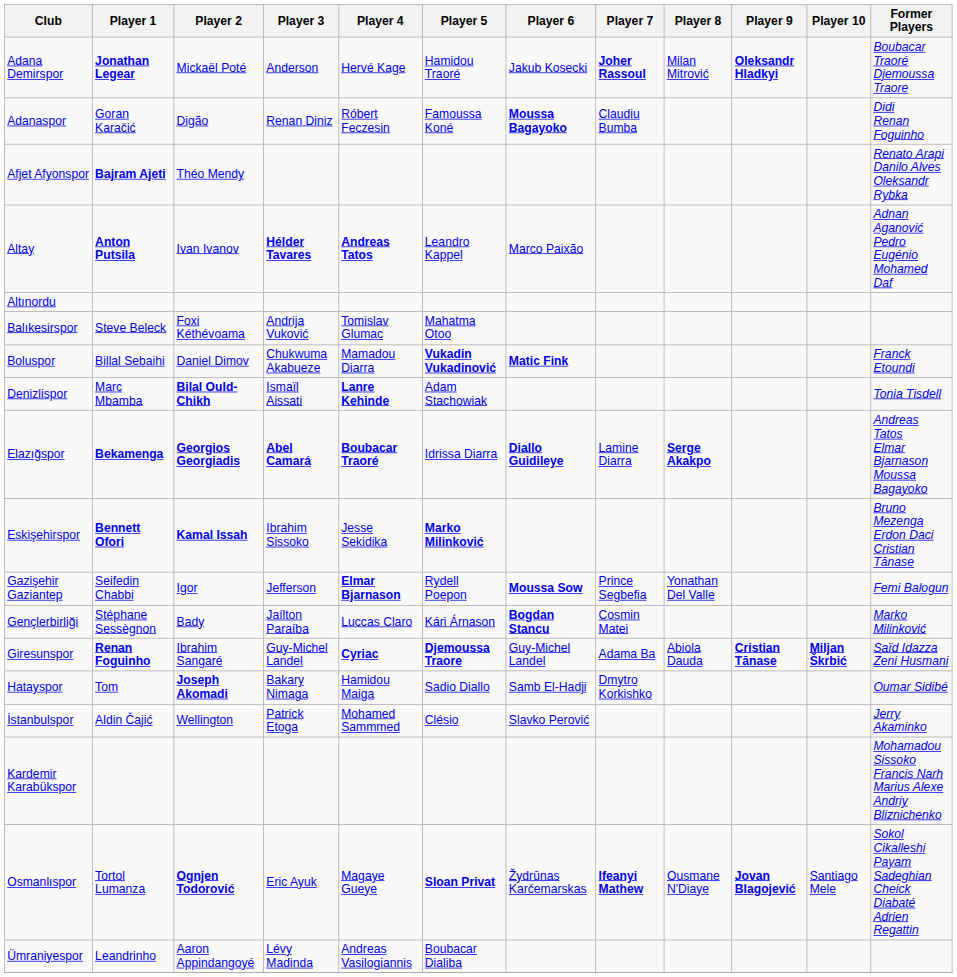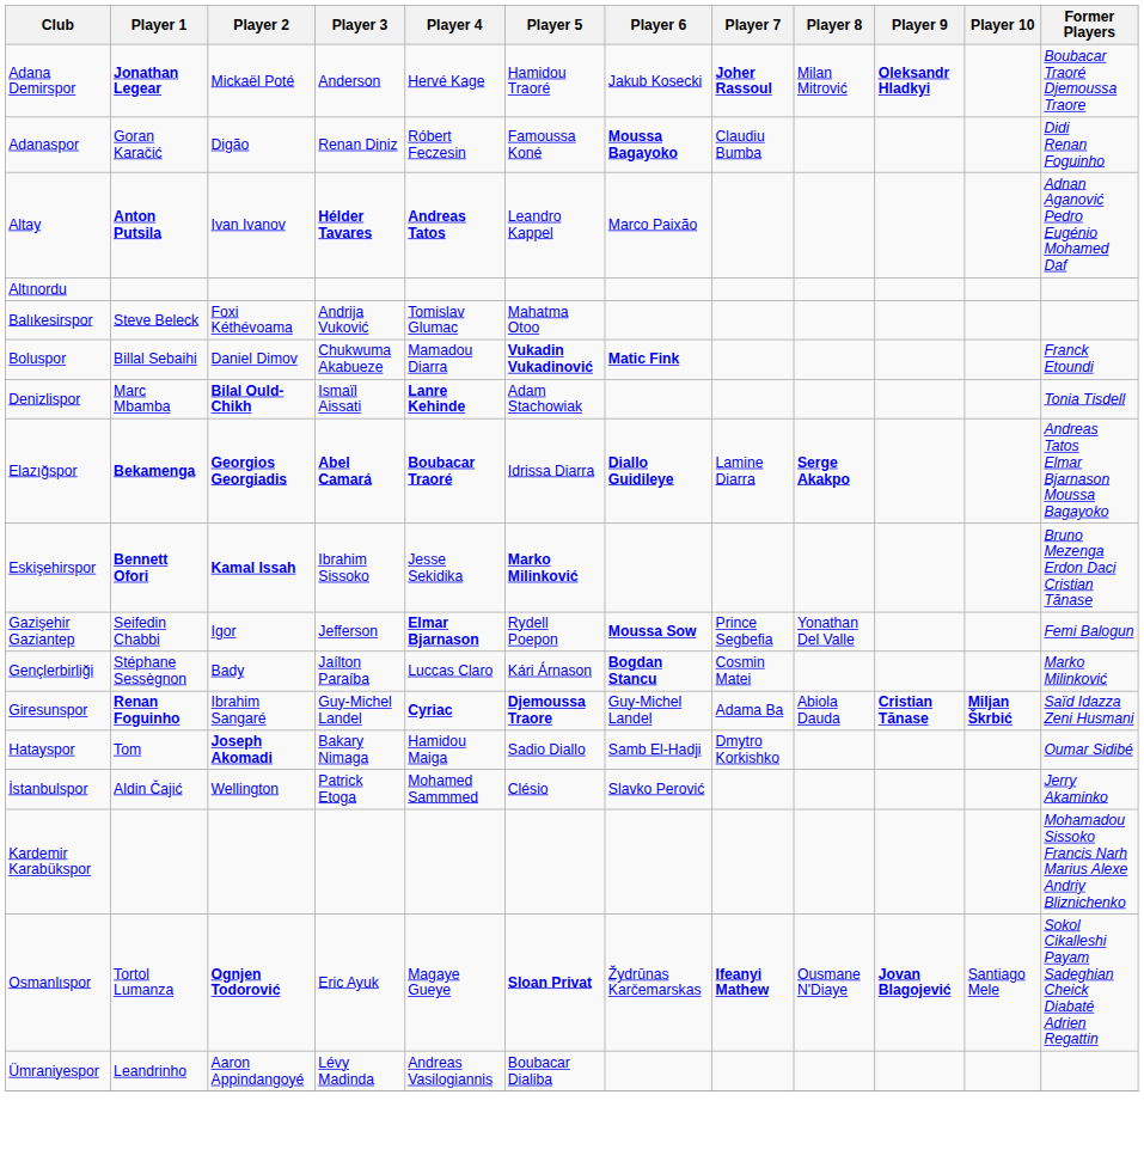 <table class="wikitable">
 <tr>
 <th width="170">Club</th>
 <th width="170">Player 1</th>
 <th width="170">Player 2</th>
 <th width="170">Player 3</th>
 <th width="170">Player 4</th>
 <th width="170">Player 5</th>
 <th width="170">Player 6</th>
 <th width="170">Player 7</th>
 <th width="170">Player 8</th>
 <th width="170">Player 9</th>
 <th width="170">Player 10</th>
 <th width="170">Former Players</th>
 </tr>
 <tr>
 <td><a href='#'>Adana Demirspor</a></td>
 <td> <strong><a href='#'>Jonathan Legear</a></strong></td>
 <td> <a href='#'>Mickaël Poté</a></td>
 <td> <a href='#'>Anderson</a></td>
 <td> <a href='#'>Hervé Kage</a></td>
 <td> <a href='#'>Hamidou Traoré</a></td>
 <td> <a href='#'>Jakub Kosecki</a></td>
 <td> <strong><a href='#'>Joher Rassoul</a></strong></td>
 <td> <a href='#'>Milan Mitrović</a></td>
 <td> <strong><a href='#'>Oleksandr Hladkyi</a></strong></td>
 <td></td>
 <td> <em><a href='#'>Boubacar Traoré</a></em> <br>  <em><a href='#'>Djemoussa Traore</a></em></td>
 </tr>
 <tr>
 <td><a href='#'>Adanaspor</a></td>
 <td> <a href='#'>Goran Karačić</a></td>
 <td> <a href='#'>Digão</a></td>
 <td> <a href='#'>Renan Diniz</a></td>
 <td> <a href='#'>Róbert Feczesin</a></td>
 <td> <a href='#'>Famoussa Koné</a></td>
 <td> <strong><a href='#'>Moussa Bagayoko</a></strong></td>
 <td> <a href='#'>Claudiu Bumba</a></td>
 <td></td>
 <td></td>
 <td></td>
 <td> <em><a href='#'>Didi</a></em> <br>  <em><a href='#'>Renan Foguinho</a></em></td>
-</tr>
-<tr>
-<td><a href='#'>Afjet Afyonspor</a></td>
-<td> <strong><a href='#'>Bajram Ajeti</a></strong></td>
-<td> <a href='#'>Théo Mendy</a></td>
-<td></td>
-<td></td>
-<td></td>
-<td></td>
-<td></td>
-<td></td>
-<td></td>
-<td></td>
-<td> <em><a href='#'>Renato Arapi</a></em> <br>  <em><a href='#'>Danilo Alves</a></em> <br>  <em><a href='#'>Oleksandr Rybka</a></em></td>
 </tr>
 <tr>
 <td><a href='#'>Altay</a></td>
 <td> <strong><a href='#'>Anton Putsila</a></strong></td>
 <td> <a href='#'>Ivan Ivanov</a></td>
 <td> <strong><a href='#'>Hélder Tavares</a></strong></td>
 <td> <strong><a href='#'>Andreas Tatos</a></strong></td>
 <td> <a href='#'>Leandro Kappel</a></td>
 <td> <a href='#'>Marco Paixão</a></td>
 <td></td>
 <td></td>
 <td></td>
 <td></td>
 <td> <em><a href='#'>Adnan Aganović</a></em> <br>  <em><a href='#'>Pedro Eugénio</a></em> <br>  <em><a href='#'>Mohamed Daf</a></em></td>
 </tr>
 <tr>
 <td><a href='#'>Altınordu</a></td>
 <td></td>
 <td></td>
 <td></td>
 <td></td>
 <td></td>
 <td></td>
 <td></td>
 <td></td>
 <td></td>
 <td></td>
 <td></td>
 </tr>
 <tr>
 <td><a href='#'>Balıkesirspor</a></td>
 <td> <a href='#'>Steve Beleck</a></td>
 <td> <a href='#'>Foxi Kéthévoama</a></td>
 <td> <a href='#'>Andrija Vuković</a></td>
 <td> <a href='#'>Tomislav Glumac</a></td>
 <td> <a href='#'>Mahatma Otoo</a></td>
 <td></td>
 <td></td>
 <td></td>
 <td></td>
 <td></td>
 <td></td>
 </tr>
 <tr>
 <td><a href='#'>Boluspor</a></td>
 <td> <a href='#'>Billal Sebaihi</a></td>
 <td> <a href='#'>Daniel Dimov</a></td>
 <td> <a href='#'>Chukwuma Akabueze</a></td>
 <td> <a href='#'>Mamadou Diarra</a></td>
 <td> <strong><a href='#'>Vukadin Vukadinović</a></strong></td>
 <td> <strong><a href='#'>Matic Fink</a></strong></td>
 <td></td>
 <td></td>
 <td></td>
 <td></td>
 <td> <em><a href='#'>Franck Etoundi</a></em></td>
 </tr>
 <tr>
 <td><a href='#'>Denizlispor</a></td>
 <td> <a href='#'>Marc Mbamba</a></td>
 <td> <strong><a href='#'>Bilal Ould-Chikh</a></strong></td>
 <td> <a href='#'>Ismaïl Aissati</a></td>
 <td> <strong><a href='#'>Lanre Kehinde</a></strong></td>
 <td> <a href='#'>Adam Stachowiak</a></td>
 <td></td>
 <td></td>
 <td></td>
 <td></td>
 <td></td>
 <td> <em><a href='#'>Tonia Tisdell</a></em></td>
 </tr>
 <tr>
 <td><a href='#'>Elazığspor</a></td>
 <td> <strong><a href='#'>Bekamenga</a></strong></td>
 <td> <strong><a href='#'>Georgios Georgiadis</a></strong></td>
 <td> <strong><a href='#'>Abel Camará</a></strong></td>
 <td> <strong><a href='#'>Boubacar Traoré</a></strong></td>
 <td> <a href='#'>Idrissa Diarra</a></td>
 <td> <strong><a href='#'>Diallo Guidileye</a></strong></td>
 <td> <a href='#'>Lamine Diarra</a></td>
 <td> <strong><a href='#'>Serge Akakpo</a></strong></td>
 <td></td>
 <td></td>
 <td> <em><a href='#'>Andreas Tatos</a></em> <br>  <em><a href='#'>Elmar Bjarnason</a></em> <br>  <em><a href='#'>Moussa Bagayoko</a></em></td>
 </tr>
 <tr>
 <td><a href='#'>Eskişehirspor</a></td>
 <td> <strong><a href='#'>Bennett Ofori</a></strong></td>
 <td> <strong><a href='#'>Kamal Issah</a></strong></td>
 <td> <a href='#'>Ibrahim Sissoko</a></td>
 <td> <a href='#'>Jesse Sekidika</a></td>
 <td> <strong><a href='#'>Marko Milinković</a></strong></td>
 <td></td>
 <td></td>
 <td></td>
 <td></td>
 <td></td>
 <td> <em><a href='#'>Bruno Mezenga</a></em> <br>  <em><a href='#'>Erdon Daci</a></em> <br>  <em><a href='#'>Cristian Tănase</a></em></td>
 </tr>
 <tr>
 <td><a href='#'>Gazişehir Gaziantep</a></td>
 <td> <a href='#'>Seifedin Chabbi</a></td>
 <td> <a href='#'>Igor</a></td>
 <td> <a href='#'>Jefferson</a></td>
 <td> <strong><a href='#'>Elmar Bjarnason</a></strong></td>
 <td> <a href='#'>Rydell Poepon</a></td>
 <td> <strong><a href='#'>Moussa Sow</a></strong></td>
 <td> <a href='#'>Prince Segbefia</a></td>
 <td> <a href='#'>Yonathan Del Valle</a></td>
 <td></td>
 <td></td>
 <td> <em><a href='#'>Femi Balogun</a></em></td>
 </tr>
 <tr>
 <td><a href='#'>Gençlerbirliği</a></td>
 <td> <a href='#'>Stéphane Sessègnon</a></td>
 <td> <a href='#'>Bady</a></td>
 <td> <a href='#'>Jaílton Paraíba</a></td>
 <td> <a href='#'>Luccas Claro</a></td>
 <td> <a href='#'>Kári Árnason</a></td>
 <td> <strong><a href='#'>Bogdan Stancu</a></strong></td>
 <td> <a href='#'>Cosmin Matei</a></td>
 <td></td>
 <td></td>
 <td></td>
 <td> <em><a href='#'>Marko Milinković</a></em></td>
 </tr>
 <tr>
 <td><a href='#'>Giresunspor</a></td>
 <td> <strong><a href='#'>Renan Foguinho</a></strong></td>
 <td> <a href='#'>Ibrahim Sangaré</a></td>
 <td> <a href='#'>Guy-Michel Landel</a></td>
 <td> <strong><a href='#'>Cyriac</a></strong></td>
 <td> <strong><a href='#'>Djemoussa Traore</a></strong></td>
 <td> <a href='#'>Guy-Michel Landel</a></td>
 <td> <a href='#'>Adama Ba</a></td>
 <td> <a href='#'>Abiola Dauda</a></td>
 <td> <strong><a href='#'>Cristian Tănase</a></strong></td>
 <td> <strong><a href='#'>Miljan Škrbić</a></strong></td>
 <td> <em><a href='#'>Saïd Idazza</a></em> <br>  <em><a href='#'>Zeni Husmani</a></em></td>
 </tr>
 <tr>
 <td><a href='#'>Hatayspor</a></td>
 <td> <a href='#'>Tom</a></td>
 <td> <strong><a href='#'>Joseph Akomadi</a></strong></td>
 <td> <a href='#'>Bakary Nimaga</a></td>
 <td> <a href='#'>Hamidou Maiga</a></td>
 <td> <a href='#'>Sadio Diallo</a></td>
 <td> <a href='#'>Samb El-Hadji</a></td>
 <td> <a href='#'>Dmytro Korkishko</a></td>
 <td></td>
 <td></td>
 <td></td>
 <td> <em><a href='#'>Oumar Sidibé</a></em></td>
 </tr>
 <tr>
 <td><a href='#'>İstanbulspor</a></td>
 <td> <a href='#'>Aldin Čajić</a></td>
 <td> <a href='#'>Wellington</a></td>
 <td> <a href='#'>Patrick Etoga</a></td>
 <td> <a href='#'>Mohamed Sammmed</a></td>
 <td> <a href='#'>Clésio</a></td>
 <td> <a href='#'>Slavko Perović</a></td>
 <td></td>
 <td></td>
 <td></td>
 <td></td>
 <td> <em><a href='#'>Jerry Akaminko</a></em></td>
 </tr>
 <tr>
 <td><a href='#'>Kardemir Karabükspor</a></td>
 <td></td>
 <td></td>
 <td></td>
 <td></td>
 <td></td>
 <td></td>
 <td></td>
 <td></td>
 <td></td>
 <td></td>
 <td> <em><a href='#'>Mohamadou Sissoko</a></em> <br>  <em><a href='#'>Francis Narh</a></em> <br>  <em><a href='#'>Marius Alexe</a></em> <br>  <em><a href='#'>Andriy Bliznichenko</a></em></td>
 </tr>
 <tr>
 <td><a href='#'>Osmanlıspor</a></td>
 <td> <a href='#'>Tortol Lumanza</a></td>
 <td> <strong><a href='#'>Ognjen Todorović</a></strong></td>
 <td> <a href='#'>Eric Ayuk</a></td>
 <td> <a href='#'>Magaye Gueye</a></td>
 <td> <strong><a href='#'>Sloan Privat</a></strong></td>
 <td> <a href='#'>Žydrūnas Karčemarskas</a></td>
 <td> <strong><a href='#'>Ifeanyi Mathew</a></strong></td>
 <td> <a href='#'>Ousmane N'Diaye</a></td>
 <td> <strong><a href='#'>Jovan Blagojević</a></strong></td>
 <td> <a href='#'>Santiago Mele</a></td>
 <td> <em><a href='#'>Sokol Cikalleshi</a></em> <br>  <em><a href='#'>Payam Sadeghian</a></em> <br>  <em><a href='#'>Cheick Diabaté</a></em> <br>  <em><a href='#'>Adrien Regattin</a></em></td>
 </tr>
 <tr>
 <td><a href='#'>Ümraniyespor</a></td>
 <td> <a href='#'>Leandrinho</a></td>
 <td> <a href='#'>Aaron Appindangoyé</a></td>
 <td> <a href='#'>Lévy Madinda</a></td>
 <td> <a href='#'>Andreas Vasilogiannis</a></td>
 <td> <a href='#'>Boubacar Dialiba</a></td>
 <td></td>
 <td></td>
 <td></td>
 <td></td>
 <td></td>
 <td></td>
 </tr>
 <tr>
 </tr>
 </table>
